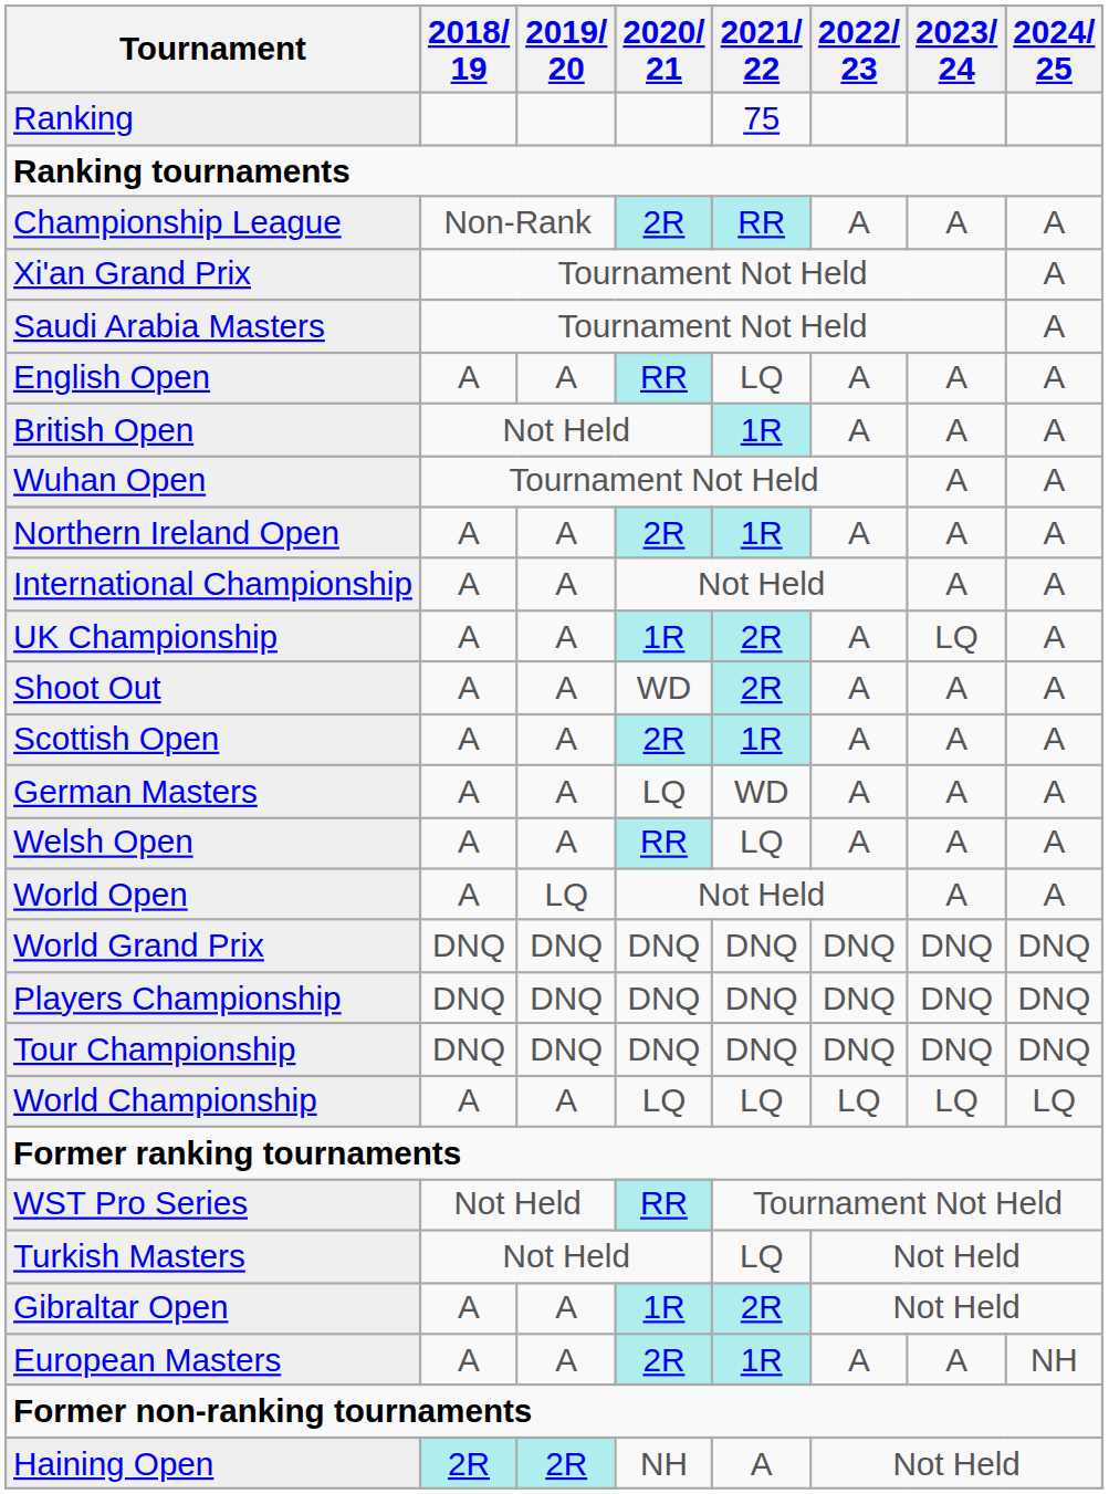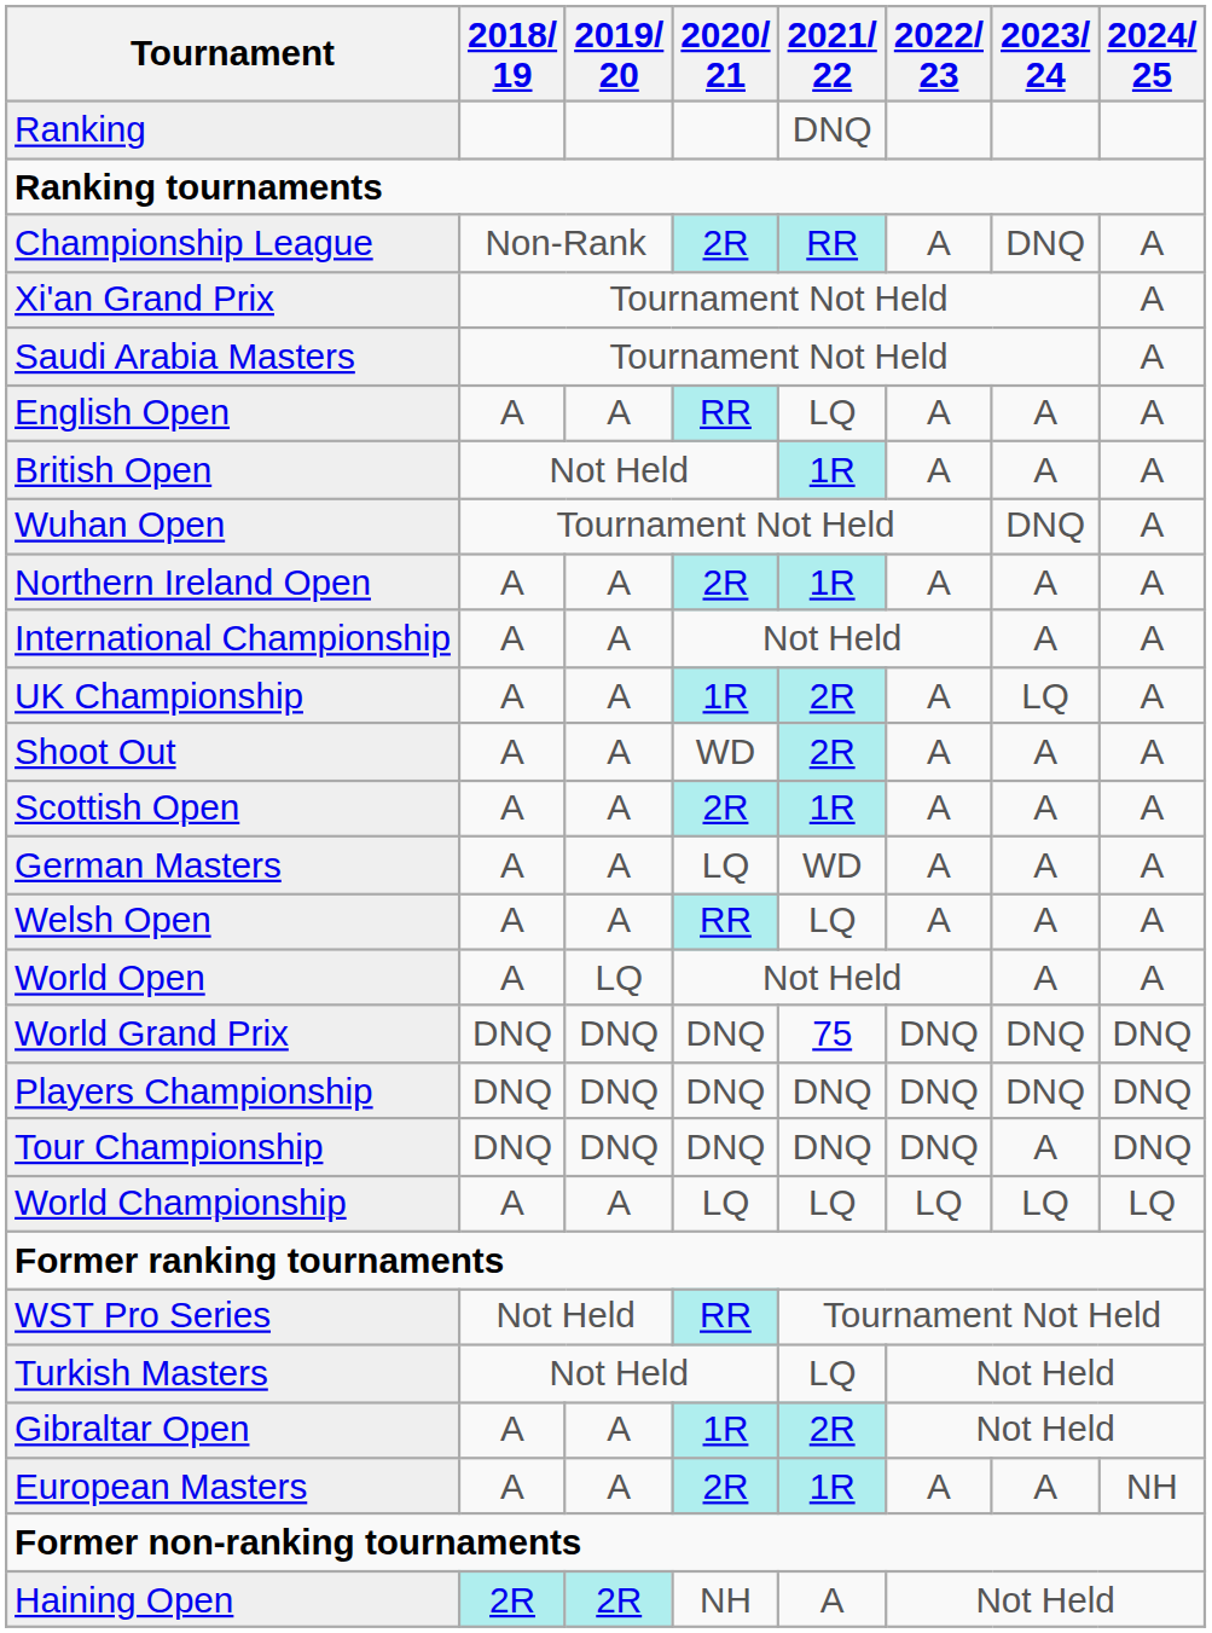 <table class="wikitable" style="font-size:85%;">
 <tr>
 <th>Tournament</th>
 <th><a href='#'>2018/<br>19</a></th>
 <th><a href='#'>2019/<br>20</a></th>
 <th><a href='#'>2020/<br>21</a></th>
 <th><a href='#'>2021/<br>22</a></th>
 <th><a href='#'>2022/<br>23</a></th>
 <th><a href='#'>2023/<br>24</a></th>
 <th><a href='#'>2024/<br>25</a></th>
 </tr>
 <tr>
 <td style="background:#EFEFEF;"><a href='#'>Ranking</a></td>
 <td align="center"></td>
 <td align="center"></td>
 <td align="center"></td>
-<td align="center"><a href='#'>75</a></td>
+<td align="center" style="color:#555555;">DNQ</td>
 <td align="center"></td>
 <td align="center"></td>
 <td align="center"></td>
 </tr>
 <tr>
 <td colspan="10"><strong>Ranking tournaments</strong></td>
 </tr>
 <tr>
 <td style="background:#EFEFEF;"><a href='#'>Championship League</a></td>
 <td align="center" colspan="2" style="color:#555555;">Non-Rank</td>
 <td align="center" style="background:#afeeee;"><a href='#'>2R</a></td>
 <td align="center" style="background:#afeeee;"><a href='#'>RR</a></td>
 <td align="center" style="color:#555555;">A</td>
-<td align="center" style="color:#555555;">A</td>
+<td align="center" style="color:#555555;">DNQ</td>
 <td align="center" style="color:#555555;">A</td>
 </tr>
 <tr>
 <td style="background:#EFEFEF;"><a href='#'>Xi'an Grand Prix</a></td>
 <td align="center" colspan="6" style="color:#555555;">Tournament Not Held</td>
 <td align="center" style="color:#555555;">A</td>
 </tr>
 <tr>
 <td style="background:#EFEFEF;"><a href='#'>Saudi Arabia Masters</a></td>
 <td align="center" colspan="6" style="color:#555555;">Tournament Not Held</td>
 <td align="center" style="color:#555555;">A</td>
 </tr>
 <tr>
 <td style="background:#EFEFEF;"><a href='#'>English Open</a></td>
 <td align="center" style="color:#555555;">A</td>
 <td align="center" style="color:#555555;">A</td>
 <td align="center" style="background:#afeeee;"><a href='#'>RR</a></td>
 <td align="center" style="color:#555555;">LQ</td>
 <td align="center" style="color:#555555;">A</td>
 <td align="center" style="color:#555555;">A</td>
 <td align="center" style="color:#555555;">A</td>
 </tr>
 <tr>
 <td style="background:#EFEFEF;"><a href='#'>British Open</a></td>
 <td align="center" colspan="3" style="color:#555555;">Not Held</td>
 <td align="center" style="background:#afeeee;"><a href='#'>1R</a></td>
 <td align="center" style="color:#555555;">A</td>
 <td align="center" style="color:#555555;">A</td>
 <td align="center" style="color:#555555;">A</td>
 </tr>
 <tr>
 <td style="background:#EFEFEF;"><a href='#'>Wuhan Open</a></td>
 <td align="center" colspan="5" style="color:#555555;">Tournament Not Held</td>
-<td align="center" style="color:#555555;">A</td>
+<td align="center" style="color:#555555;">DNQ</td>
 <td align="center" style="color:#555555;">A</td>
 </tr>
 <tr>
 <td style="background:#EFEFEF;"><a href='#'>Northern Ireland Open</a></td>
 <td align="center" style="color:#555555;">A</td>
 <td align="center" style="color:#555555;">A</td>
 <td align="center" style="background:#afeeee;"><a href='#'>2R</a></td>
 <td align="center" style="background:#afeeee;"><a href='#'>1R</a></td>
 <td align="center" style="color:#555555;">A</td>
 <td align="center" style="color:#555555;">A</td>
 <td align="center" style="color:#555555;">A</td>
 </tr>
 <tr>
 <td style="background:#EFEFEF;"><a href='#'>International Championship</a></td>
 <td align="center" style="color:#555555;">A</td>
 <td align="center" style="color:#555555;">A</td>
 <td align="center" colspan="3" style="color:#555555;">Not Held</td>
 <td align="center" style="color:#555555;">A</td>
 <td align="center" style="color:#555555;">A</td>
 </tr>
 <tr>
 <td style="background:#EFEFEF;"><a href='#'>UK Championship</a></td>
 <td align="center" style="color:#555555;">A</td>
 <td align="center" style="color:#555555;">A</td>
 <td align="center" style="background:#afeeee;"><a href='#'>1R</a></td>
 <td align="center" style="background:#afeeee;"><a href='#'>2R</a></td>
 <td align="center" style="color:#555555;">A</td>
 <td align="center" style="color:#555555;">LQ</td>
 <td align="center" style="color:#555555;">A</td>
 </tr>
 <tr>
 <td style="background:#EFEFEF;"><a href='#'>Shoot Out</a></td>
 <td align="center" style="color:#555555;">A</td>
 <td align="center" style="color:#555555;">A</td>
 <td align="center" style="color:#555555;">WD</td>
 <td align="center" style="background:#afeeee;"><a href='#'>2R</a></td>
 <td align="center" style="color:#555555;">A</td>
 <td align="center" style="color:#555555;">A</td>
 <td align="center" style="color:#555555;">A</td>
 </tr>
 <tr>
 <td style="background:#EFEFEF;"><a href='#'>Scottish Open</a></td>
 <td align="center" style="color:#555555;">A</td>
 <td align="center" style="color:#555555;">A</td>
 <td align="center" style="background:#afeeee;"><a href='#'>2R</a></td>
 <td align="center" style="background:#afeeee;"><a href='#'>1R</a></td>
 <td align="center" style="color:#555555;">A</td>
 <td align="center" style="color:#555555;">A</td>
 <td align="center" style="color:#555555;">A</td>
 </tr>
 <tr>
 <td style="background:#EFEFEF;"><a href='#'>German Masters</a></td>
 <td align="center" style="color:#555555;">A</td>
 <td align="center" style="color:#555555;">A</td>
 <td align="center" style="color:#555555;">LQ</td>
 <td align="center" style="color:#555555;">WD</td>
 <td align="center" style="color:#555555;">A</td>
 <td align="center" style="color:#555555;">A</td>
 <td align="center" style="color:#555555;">A</td>
 </tr>
 <tr>
 <td style="background:#EFEFEF;"><a href='#'>Welsh Open</a></td>
 <td align="center" style="color:#555555;">A</td>
 <td align="center" style="color:#555555;">A</td>
 <td align="center" style="background:#afeeee;"><a href='#'>RR</a></td>
 <td align="center" style="color:#555555;">LQ</td>
 <td align="center" style="color:#555555;">A</td>
 <td align="center" style="color:#555555;">A</td>
 <td align="center" style="color:#555555;">A</td>
 </tr>
 <tr>
 <td style="background:#EFEFEF;"><a href='#'>World Open</a></td>
 <td align="center" style="color:#555555;">A</td>
 <td align="center" style="color:#555555;">LQ</td>
 <td align="center" colspan="3" style="color:#555555;">Not Held</td>
 <td align="center" style="color:#555555;">A</td>
 <td align="center" style="color:#555555;">A</td>
 </tr>
 <tr>
 <td style="background:#EFEFEF;"><a href='#'>World Grand Prix</a></td>
 <td align="center" style="color:#555555;">DNQ</td>
 <td align="center" style="color:#555555;">DNQ</td>
 <td align="center" style="color:#555555;">DNQ</td>
-<td align="center" style="color:#555555;">DNQ</td>
+<td align="center"><a href='#'>75</a></td>
 <td align="center" style="color:#555555;">DNQ</td>
 <td align="center" style="color:#555555;">DNQ</td>
 <td align="center" style="color:#555555;">DNQ</td>
 </tr>
 <tr>
 <td style="background:#EFEFEF;"><a href='#'>Players Championship</a></td>
 <td align="center" style="color:#555555;">DNQ</td>
 <td align="center" style="color:#555555;">DNQ</td>
 <td align="center" style="color:#555555;">DNQ</td>
 <td align="center" style="color:#555555;">DNQ</td>
 <td align="center" style="color:#555555;">DNQ</td>
 <td align="center" style="color:#555555;">DNQ</td>
 <td align="center" style="color:#555555;">DNQ</td>
 </tr>
 <tr>
 <td style="background:#EFEFEF;"><a href='#'>Tour Championship</a></td>
 <td align="center" style="color:#555555;">DNQ</td>
 <td align="center" style="color:#555555;">DNQ</td>
 <td align="center" style="color:#555555;">DNQ</td>
 <td align="center" style="color:#555555;">DNQ</td>
 <td align="center" style="color:#555555;">DNQ</td>
-<td align="center" style="color:#555555;">DNQ</td>
+<td align="center" style="color:#555555;">A</td>
 <td align="center" style="color:#555555;">DNQ</td>
 </tr>
 <tr>
 <td style="background:#EFEFEF;"><a href='#'>World Championship</a></td>
 <td align="center" style="color:#555555;">A</td>
 <td align="center" style="color:#555555;">A</td>
 <td align="center" style="color:#555555;">LQ</td>
 <td align="center" style="color:#555555;">LQ</td>
 <td align="center" style="color:#555555;">LQ</td>
 <td align="center" style="color:#555555;">LQ</td>
 <td align="center" style="color:#555555;">LQ</td>
 </tr>
 <tr>
 <td colspan="10"><strong>Former ranking tournaments</strong></td>
 </tr>
 <tr>
 <td style="background:#EFEFEF;"><a href='#'>WST Pro Series</a></td>
 <td align="center" colspan="2" style="color:#555555;">Not Held</td>
 <td align="center" style="background:#afeeee;"><a href='#'>RR</a></td>
 <td align="center" colspan="10" style="color:#555555;">Tournament Not Held</td>
 </tr>
 <tr>
 <td style="background:#EFEFEF;"><a href='#'>Turkish Masters</a></td>
 <td align="center" colspan="3" style="color:#555555;">Not Held</td>
 <td align="center" style="color:#555555;">LQ</td>
 <td align="center" colspan="3" style="color:#555555;">Not Held</td>
 </tr>
 <tr>
 <td style="background:#EFEFEF;"><a href='#'>Gibraltar Open</a></td>
 <td align="center" style="color:#555555;">A</td>
 <td align="center" style="color:#555555;">A</td>
 <td align="center" style="background:#afeeee;"><a href='#'>1R</a></td>
 <td align="center" style="background:#afeeee;"><a href='#'>2R</a></td>
 <td align="center" colspan="3" style="color:#555555;">Not Held</td>
 </tr>
 <tr>
 <td style="background:#EFEFEF;"><a href='#'>European Masters</a></td>
 <td align="center" style="color:#555555;">A</td>
 <td align="center" style="color:#555555;">A</td>
 <td align="center" style="background:#afeeee;"><a href='#'>2R</a></td>
 <td align="center" style="background:#afeeee;"><a href='#'>1R</a></td>
 <td align="center" style="color:#555555;">A</td>
 <td align="center" style="color:#555555;">A</td>
 <td align="center" style="color:#555555;">NH</td>
 </tr>
 <tr>
 <td colspan="10"><strong>Former non-ranking tournaments</strong></td>
 </tr>
 <tr>
 <td style="background:#EFEFEF;"><a href='#'>Haining Open</a></td>
 <td align="center" style="background:#afeeee;"><a href='#'>2R</a></td>
 <td align="center" style="background:#afeeee;"><a href='#'>2R</a></td>
 <td align="center" style="color:#555555;">NH</td>
 <td align="center" style="color:#555555;">A</td>
 <td align="center" colspan="3" style="color:#555555;">Not Held</td>
 </tr>
 </table>
